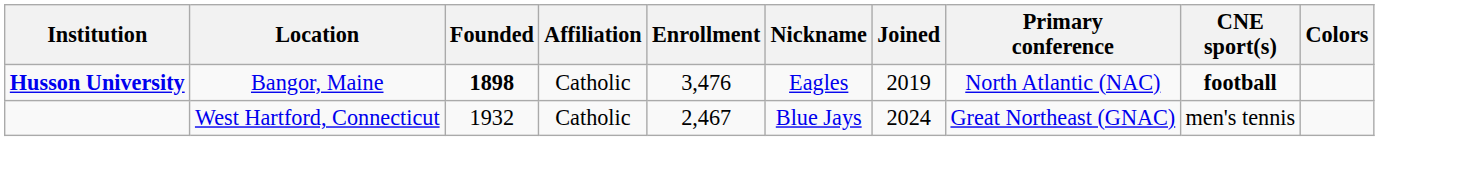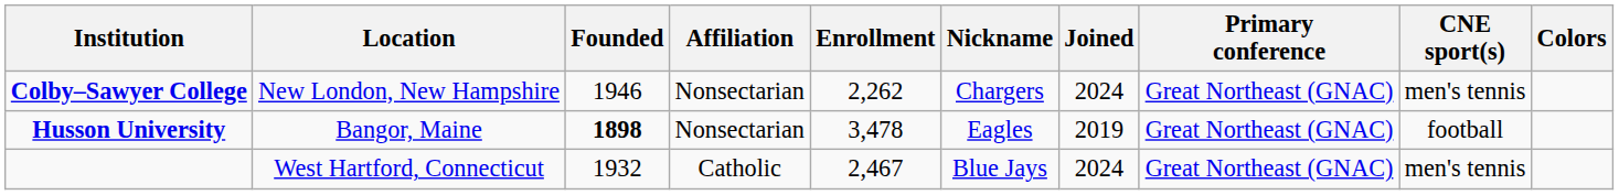 <table class="wikitable sortable" style="text-align:center">
 <tr>
 <th>Institution</th>
 <th>Location</th>
 <th>Founded</th>
 <th>Affiliation</th>
 <th>Enrollment</th>
 <th>Nickname</th>
 <th>Joined</th>
 <th>Primary<br>conference</th>
 <th>CNE<br>sport(s)</th>
 <th>Colors</th>
 </tr>
 <tr>
+<td><strong><a href='#'>Colby–Sawyer College</a></strong></td>
+<td><a href='#'>New London, New Hampshire</a></td>
+<td>1946</td>
+<td>Nonsectarian</td>
+<td>2,262</td>
+<td><a href='#'>Chargers</a></td>
+<td>2024</td>
+<td><a href='#'>Great Northeast (GNAC)</a></td>
+<td>men's tennis</td>
+<td align=right> </td>
+</tr>
+<tr>
 <td><strong><a href='#'>Husson University</a></strong></td>
 <td><a href='#'>Bangor, Maine</a></td>
 <td><strong>1898</strong></td>
-<td>Catholic<br></td>
-<td>3,476</td>
+<td>Nonsectarian</td>
+<td>3,478</td>
 <td><a href='#'>Eagles</a></td>
 <td>2019</td>
-<td><a href='#'>North Atlantic (NAC)</a></td>
-<td><strong>football</strong></td>
+<td><a href='#'>Great Northeast (GNAC)</a></td>
+<td>football</td>
 <td align=right> </td>
 </tr>
 <tr>
 <td></td>
 <td><a href='#'>West Hartford, Connecticut</a></td>
 <td>1932</td>
 <td>Catholic<br></td>
 <td>2,467</td>
 <td><a href='#'>Blue Jays</a></td>
 <td>2024</td>
 <td><a href='#'>Great Northeast (GNAC)</a></td>
 <td>men's tennis</td>
 <td align=right> </td>
 </tr>
 </table>
